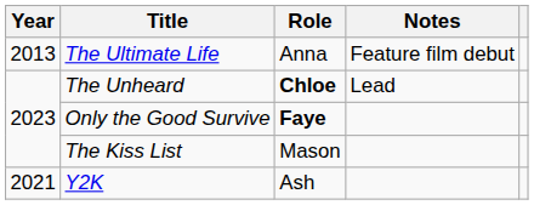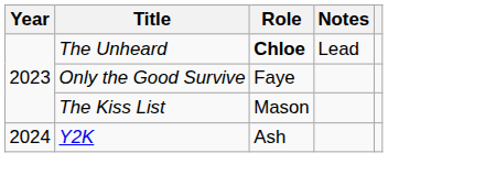 <table class="wikitable plainrowheaders sortable">
 <tr>
 <th scope="col">Year</th>
 <th scope="col">Title</th>
 <th scope="col" class="unsortable">Role</th>
 <th scope="col" class="unsortable">Notes</th>
 <th scope="col" class="unsortable"></th>
-</tr>
-<tr>
-<td>2013</td>
-<td><em><a href='#'>The Ultimate Life</a></em></td>
-<td>Anna</td>
-<td>Feature film debut</td>
-<td></td>
 </tr>
 <tr>
 <td rowspan="3">2023</td>
 <td><em>The Unheard</em></td>
 <td><strong>Chloe</strong></td>
 <td>Lead</td>
 <td></td>
 </tr>
 <tr>
 <td><em>Only the Good Survive</em></td>
-<td><strong>Faye</strong></td>
+<td>Faye</td>
 <td></td>
 <td></td>
 </tr>
 <tr>
 <td><em>The Kiss List</em></td>
 <td>Mason</td>
 <td></td>
 <td></td>
 </tr>
 <tr>
-<td>2021</td>
+<td>2024</td>
 <td><em><a href='#'>Y2K</a></em></td>
 <td>Ash</td>
 <td></td>
 <td></td>
 </tr>
 </table>
